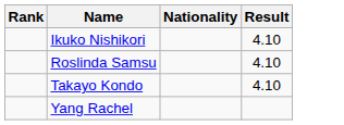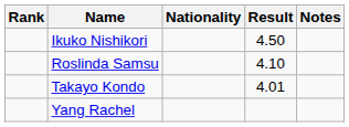 <table class="wikitable sortable" style="text-align:center;font-size:95%">
 <tr>
 <th>Rank</th>
 <th>Name</th>
 <th>Nationality</th>
 <th>Result</th>
+<th>Notes</th>
 </tr>
 <tr>
 <td></td>
 <td align=left><a href='#'>Ikuko Nishikori</a></td>
 <td align=left></td>
-<td>4.10</td>
+<td>4.50</td>
+<td></td>
 </tr>
 <tr>
 <td></td>
 <td align=left><a href='#'>Roslinda Samsu</a></td>
 <td align=left></td>
 <td>4.10</td>
+<td></td>
 </tr>
 <tr>
 <td></td>
 <td align=left><a href='#'>Takayo Kondo</a></td>
 <td align=left></td>
-<td>4.10</td>
+<td>4.01</td>
+<td></td>
 </tr>
 <tr>
 <td></td>
 <td align=left><a href='#'>Yang Rachel</a></td>
 <td align=left></td>
 <td></td>
+<td></td>
 </tr>
 </table>
